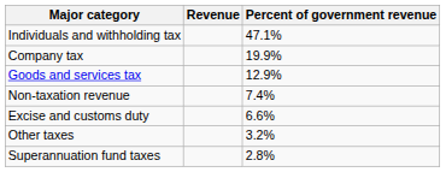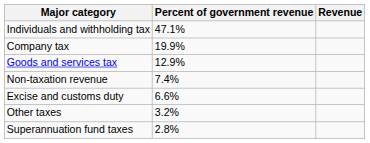 <table class="wikitable sortable">
 <tr>
 <th>Major category</th>
+<th>Percent of government revenue</th>
 <th>Revenue</th>
-<th>Percent of government revenue</th>
 </tr>
 <tr>
 <td>Individuals and withholding tax</td>
+<td>47.1%</td>
 <td></td>
-<td>47.1%</td>
 </tr>
 <tr>
 <td>Company tax</td>
+<td>19.9%</td>
 <td></td>
-<td>19.9%</td>
 </tr>
 <tr>
 <td><a href='#'>Goods and services tax</a></td>
+<td>12.9%</td>
 <td></td>
-<td>12.9%</td>
 </tr>
 <tr>
 <td>Non-taxation revenue</td>
+<td>7.4%</td>
 <td></td>
-<td>7.4%</td>
 </tr>
 <tr>
 <td>Excise and customs duty</td>
+<td>6.6%</td>
 <td></td>
-<td>6.6%</td>
 </tr>
 <tr>
 <td>Other taxes</td>
+<td>3.2%</td>
 <td></td>
-<td>3.2%</td>
 </tr>
 <tr>
 <td>Superannuation fund taxes</td>
+<td>2.8%</td>
 <td></td>
-<td>2.8%</td>
 </tr>
 </table>
